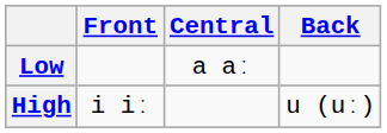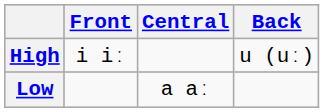 <table class="wikitable IPA" style="text-align: center;">
 <tr>
 <th></th>
 <th><a href='#'>Front</a></th>
 <th><a href='#'>Central</a></th>
 <th><a href='#'>Back</a></th>
 </tr>
 <tr>
+<th><a href='#'>High</a></th>
+<td>i iː</td>
+<td></td>
+<td>u (uː)</td>
+</tr>
+<tr>
 <th><a href='#'>Low</a></th>
 <td></td>
 <td>a aː</td>
 <td></td>
 </tr>
-<tr>
-<th><a href='#'>High</a></th>
-<td>i iː</td>
-<td></td>
-<td>u (uː)</td>
-</tr>
 </table>
